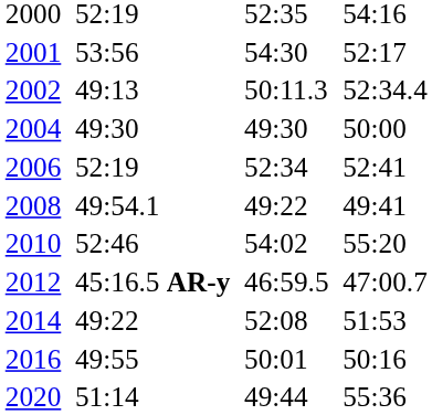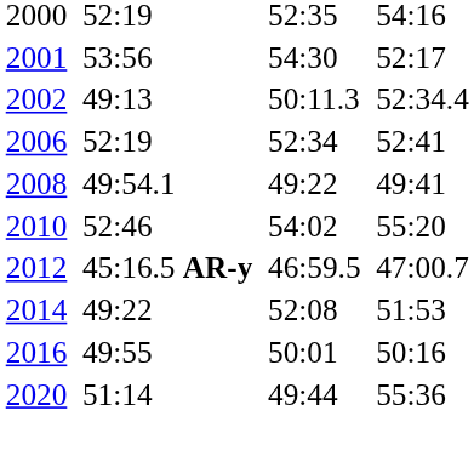 <table>
 <tr>
 <td>2000</td>
 <td></td>
 <td>52:19</td>
 <td></td>
 <td>52:35</td>
 <td></td>
 <td>54:16</td>
 </tr>
 <tr>
 <td><a href='#'>2001</a></td>
 <td></td>
 <td>53:56</td>
 <td></td>
 <td>54:30</td>
 <td></td>
 <td>52:17</td>
 </tr>
 <tr>
 <td><a href='#'>2002</a></td>
 <td></td>
 <td>49:13</td>
 <td></td>
 <td>50:11.3</td>
 <td></td>
 <td>52:34.4</td>
-</tr>
-<tr>
-<td><a href='#'>2004</a></td>
-<td></td>
-<td>49:30</td>
-<td></td>
-<td>49:30</td>
-<td></td>
-<td>50:00</td>
 </tr>
 <tr>
 <td><a href='#'>2006</a></td>
 <td></td>
 <td>52:19</td>
 <td></td>
 <td>52:34</td>
 <td></td>
 <td>52:41</td>
 </tr>
 <tr>
 <td><a href='#'>2008</a></td>
 <td></td>
 <td>49:54.1</td>
 <td></td>
 <td>49:22</td>
 <td></td>
 <td>49:41</td>
 </tr>
 <tr>
 <td><a href='#'>2010</a></td>
 <td></td>
 <td>52:46</td>
 <td></td>
 <td>54:02</td>
 <td></td>
 <td>55:20</td>
 </tr>
 <tr>
 <td><a href='#'>2012</a></td>
 <td></td>
 <td>45:16.5 <strong>AR-y</strong></td>
 <td></td>
 <td>46:59.5</td>
 <td></td>
 <td>47:00.7</td>
 </tr>
 <tr>
 <td><a href='#'>2014</a></td>
 <td></td>
 <td>49:22</td>
 <td></td>
 <td>52:08</td>
 <td></td>
 <td>51:53</td>
 </tr>
 <tr>
 <td><a href='#'>2016</a></td>
 <td></td>
 <td>49:55</td>
 <td></td>
 <td>50:01</td>
 <td></td>
 <td>50:16</td>
 </tr>
 <tr>
 <td><a href='#'>2020</a></td>
 <td></td>
 <td>51:14</td>
 <td></td>
 <td>49:44</td>
 <td></td>
 <td>55:36</td>
 </tr>
 </table>
